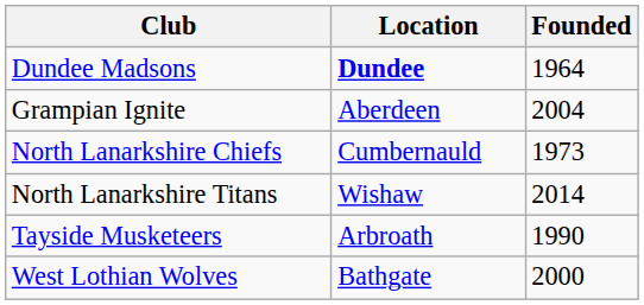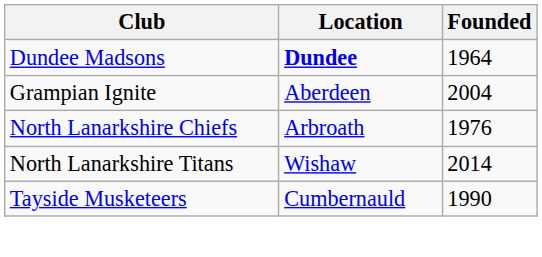 <table class="wikitable sortable">
 <tr>
 <th scope="col" style="width: 190px;">Club</th>
 <th scope="col" style="width: 110px;">Location</th>
 <th>Founded</th>
 </tr>
 <tr>
 <td><a href='#'>Dundee Madsons</a></td>
 <td><strong><a href='#'>Dundee</a></strong></td>
 <td>1964</td>
 </tr>
 <tr>
 <td>Grampian Ignite</td>
 <td><a href='#'>Aberdeen</a></td>
 <td>2004</td>
 </tr>
 <tr>
 <td><a href='#'>North Lanarkshire Chiefs</a></td>
-<td><a href='#'>Cumbernauld</a></td>
-<td>1973</td>
+<td><a href='#'>Arbroath</a></td>
+<td>1976</td>
 </tr>
 <tr>
 <td>North Lanarkshire Titans</td>
 <td><a href='#'>Wishaw</a></td>
 <td>2014</td>
 </tr>
 <tr>
 <td><a href='#'>Tayside Musketeers</a></td>
-<td><a href='#'>Arbroath</a></td>
+<td><a href='#'>Cumbernauld</a></td>
 <td>1990</td>
 </tr>
-<tr>
-<td><a href='#'>West Lothian Wolves</a></td>
-<td><a href='#'>Bathgate</a></td>
-<td>2000</td>
-</tr>
 </table>
